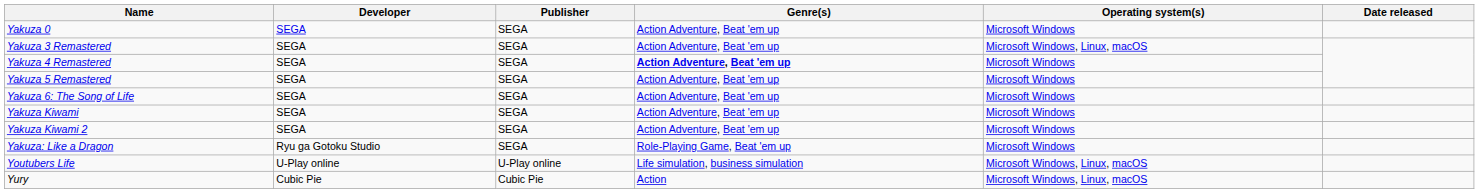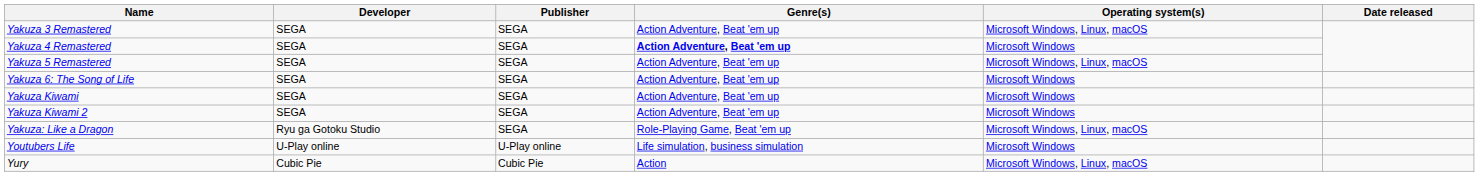 <table class="wikitable sortable" style="font-size:85%; width:95%">
 <tr>
 <th>Name</th>
 <th>Developer</th>
 <th>Publisher</th>
 <th>Genre(s)</th>
 <th>Operating system(s)</th>
 <th>Date released</th>
-</tr>
-<tr>
-<td><em><a href='#'>Yakuza 0</a></em></td>
-<td><a href='#'>SEGA</a></td>
-<td>SEGA</td>
-<td><a href='#'>Action Adventure</a>, <a href='#'>Beat 'em up</a></td>
-<td><a href='#'>Microsoft Windows</a></td>
-<td></td>
 </tr>
 <tr>
 <td><em><a href='#'>Yakuza 3 Remastered</a></em></td>
 <td>SEGA</td>
 <td>SEGA</td>
 <td><a href='#'>Action Adventure</a>, <a href='#'>Beat 'em up</a></td>
 <td><a href='#'>Microsoft Windows</a>, <a href='#'>Linux</a>, <a href='#'>macOS</a></td>
 <td rowspan=3></td>
 </tr>
 <tr>
 <td><em><a href='#'>Yakuza 4 Remastered</a></em></td>
 <td>SEGA</td>
 <td>SEGA</td>
 <td><strong><a href='#'>Action Adventure</a>, <a href='#'>Beat 'em up</a></strong></td>
 <td><a href='#'>Microsoft Windows</a></td>
 </tr>
 <tr>
 <td><em><a href='#'>Yakuza 5 Remastered</a></em></td>
 <td>SEGA</td>
 <td>SEGA</td>
 <td><a href='#'>Action Adventure</a>, <a href='#'>Beat 'em up</a></td>
-<td><a href='#'>Microsoft Windows</a></td>
+<td><a href='#'>Microsoft Windows</a>, <a href='#'>Linux</a>, <a href='#'>macOS</a></td>
 </tr>
 <tr>
 <td><em><a href='#'>Yakuza 6: The Song of Life</a></em></td>
 <td>SEGA</td>
 <td>SEGA</td>
 <td><a href='#'>Action Adventure</a>, <a href='#'>Beat 'em up</a></td>
 <td><a href='#'>Microsoft Windows</a></td>
 <td></td>
 </tr>
 <tr>
 <td><em><a href='#'>Yakuza Kiwami</a></em></td>
 <td>SEGA</td>
 <td>SEGA</td>
 <td><a href='#'>Action Adventure</a>, <a href='#'>Beat 'em up</a></td>
 <td><a href='#'>Microsoft Windows</a></td>
 <td></td>
 </tr>
 <tr>
 <td><em><a href='#'>Yakuza Kiwami 2</a></em></td>
 <td>SEGA</td>
 <td>SEGA</td>
 <td><a href='#'>Action Adventure</a>, <a href='#'>Beat 'em up</a></td>
 <td><a href='#'>Microsoft Windows</a></td>
 <td></td>
 </tr>
 <tr>
 <td><em><a href='#'>Yakuza: Like a Dragon</a></em></td>
 <td>Ryu ga Gotoku Studio</td>
 <td>SEGA</td>
 <td><a href='#'>Role-Playing Game</a>, <a href='#'>Beat 'em up</a></td>
-<td><a href='#'>Microsoft Windows</a></td>
+<td><a href='#'>Microsoft Windows</a>, <a href='#'>Linux</a>, <a href='#'>macOS</a></td>
 <td></td>
 </tr>
 <tr>
 <td><em><a href='#'>Youtubers Life</a></em></td>
 <td>U-Play online</td>
 <td>U-Play online</td>
 <td><a href='#'>Life simulation</a>, <a href='#'>business simulation</a></td>
-<td><a href='#'>Microsoft Windows</a>, <a href='#'>Linux</a>, <a href='#'>macOS</a></td>
+<td><a href='#'>Microsoft Windows</a></td>
 <td></td>
 </tr>
 <tr>
 <td><em>Yury</em></td>
 <td>Cubic Pie</td>
 <td>Cubic Pie</td>
 <td><a href='#'>Action</a></td>
 <td><a href='#'>Microsoft Windows</a>, <a href='#'>Linux</a>, <a href='#'>macOS</a></td>
 <td></td>
 </tr>
 </table>
